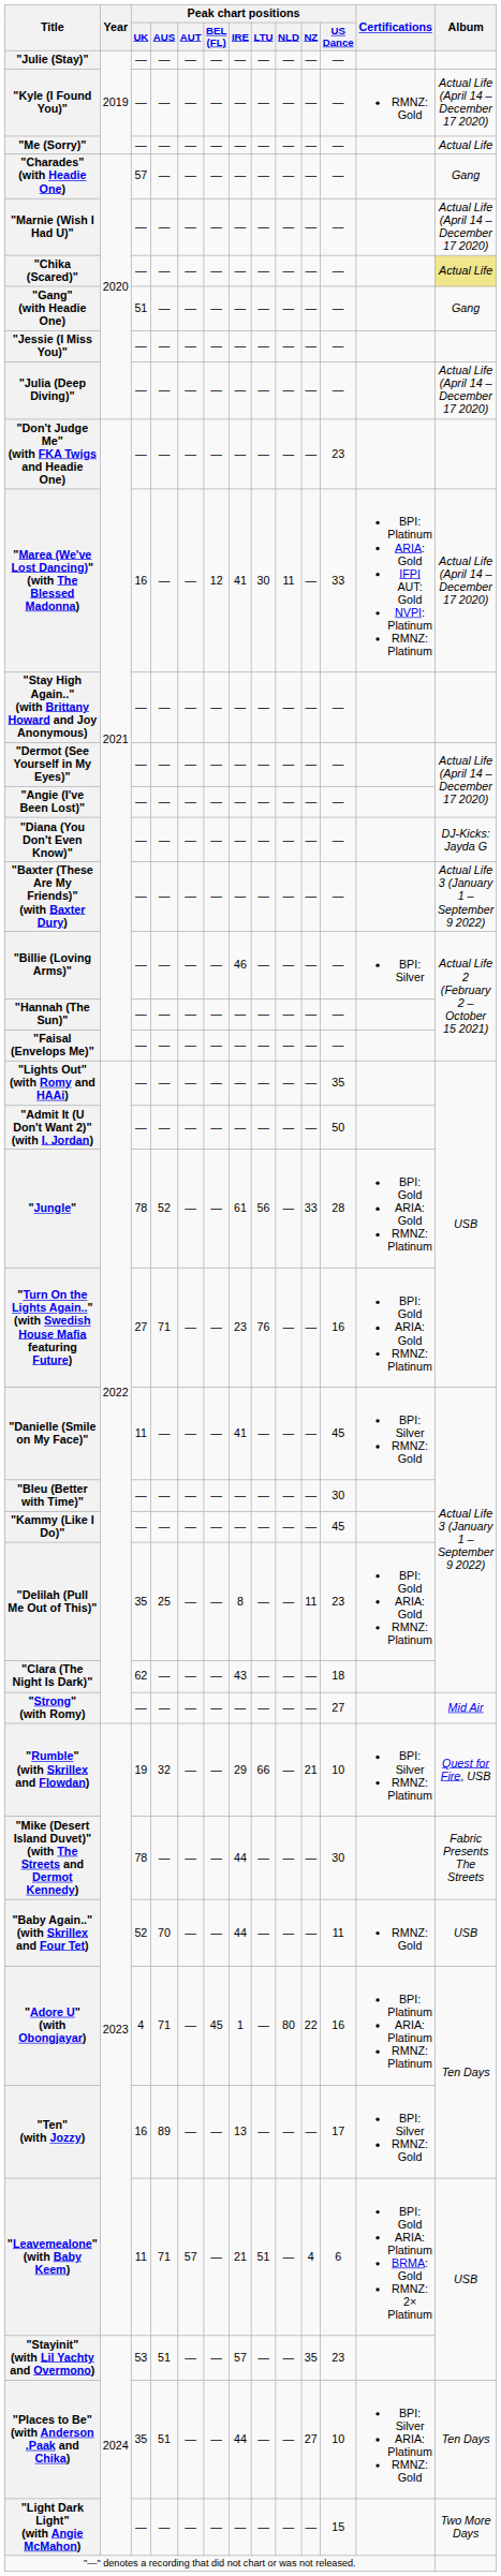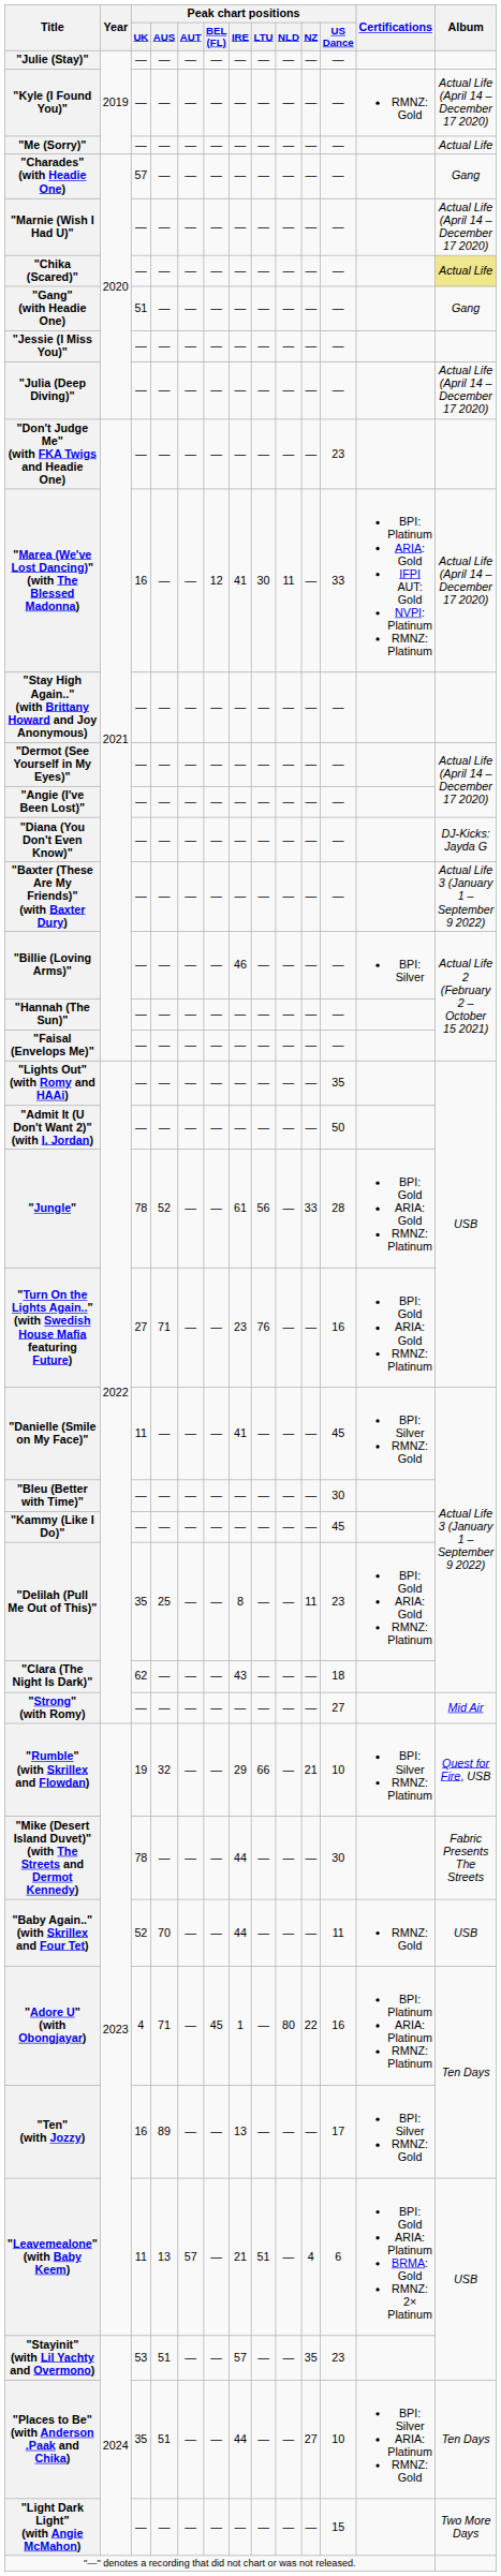 <table class="wikitable plainrowheaders" style="text-align:center;">
 <tr>
 <th scope="col" rowspan="2">Title</th>
 <th scope="col" rowspan="2">Year</th>
 <th scope="col" colspan="9">Peak chart positions</th>
 <th scope="col" rowspan="2"><a href='#'>Certifications</a></th>
 <th scope="col" rowspan="2">Album</th>
 </tr>
 <tr>
 <th scope="col" style="width:2.5em;font-size:90%;"><a href='#'>UK</a><br></th>
 <th scope="col" style="width:2.5em;font-size:90%;"><a href='#'>AUS</a><br></th>
 <th scope="col" style="width:3em;font-size:90%;"><a href='#'>AUT</a><br></th>
 <th scope="col" style="width:2.5em;font-size:90%;"><a href='#'>BEL<br>(FL)</a><br></th>
 <th scope="col" style="width:2.5em;font-size:90%;"><a href='#'>IRE</a><br></th>
 <th scope="col" style="width:2.5em;font-size:90%"><a href='#'>LTU</a><br></th>
 <th scope="col" style="width:2.5em;font-size:90%;"><a href='#'>NLD</a><br></th>
 <th scope="col" style="width:2.5em;font-size:90%;"><a href='#'>NZ</a><br></th>
 <th scope="col" style="width:2.5em;font-size:90%;"><a href='#'>US<br>Dance</a><br></th>
 </tr>
 <tr>
 <th scope="row">"Julie (Stay)"</th>
 <td rowspan="3">2019</td>
 <td>—</td>
 <td>—</td>
 <td>—</td>
 <td>—</td>
 <td>—</td>
 <td>—</td>
 <td>—</td>
 <td>—</td>
 <td>—</td>
 <td></td>
 <td></td>
 </tr>
 <tr>
 <th scope="row">"Kyle (I Found You)"</th>
 <td>—</td>
 <td>—</td>
 <td>—</td>
 <td>—</td>
 <td>—</td>
 <td>—</td>
 <td>—</td>
 <td>—</td>
 <td>—</td>
 <td><br><ul><li>RMNZ: Gold</li></ul></td>
 <td><em>Actual Life (April 14 – December 17 2020)</em></td>
 </tr>
 <tr>
 <th scope="row">"Me (Sorry)"</th>
 <td>—</td>
 <td>—</td>
 <td>—</td>
 <td>—</td>
 <td>—</td>
 <td>—</td>
 <td>—</td>
 <td>—</td>
 <td>—</td>
 <td></td>
 <td><em>Actual Life</em></td>
 </tr>
 <tr>
 <th scope="row">"Charades"<br><span>(with <a href='#'>Headie One</a>)</span></th>
 <td rowspan="6">2020</td>
 <td>57</td>
 <td>—</td>
 <td>—</td>
 <td>—</td>
 <td>—</td>
 <td>—</td>
 <td>—</td>
 <td>—</td>
 <td>—</td>
 <td></td>
 <td><em>Gang</em></td>
 </tr>
 <tr>
 <th scope="row">"Marnie (Wish I Had U)"</th>
 <td>—</td>
 <td>—</td>
 <td>—</td>
 <td>—</td>
 <td>—</td>
 <td>—</td>
 <td>—</td>
 <td>—</td>
 <td>—</td>
 <td></td>
 <td><em>Actual Life (April 14 – December 17 2020)</em></td>
 </tr>
 <tr>
 <th scope="row">"Chika (Scared)"</th>
 <td>—</td>
 <td>—</td>
 <td>—</td>
 <td>—</td>
 <td>—</td>
 <td>—</td>
 <td>—</td>
 <td>—</td>
 <td>—</td>
 <td></td>
 <td style="background: khaki;"><em>Actual Life</em></td>
 </tr>
 <tr>
 <th scope="row">"Gang"<br><span>(with Headie One)</span></th>
 <td>51</td>
 <td>—</td>
 <td>—</td>
 <td>—</td>
 <td>—</td>
 <td>—</td>
 <td>—</td>
 <td>—</td>
 <td>—</td>
 <td></td>
 <td><em>Gang</em></td>
 </tr>
 <tr>
 <th scope="row">"Jessie (I Miss You)"</th>
 <td>—</td>
 <td>—</td>
 <td>—</td>
 <td>—</td>
 <td>—</td>
 <td>—</td>
 <td>—</td>
 <td>—</td>
 <td>—</td>
 <td></td>
 <td></td>
 </tr>
 <tr>
 <th scope="row">"Julia (Deep Diving)"</th>
 <td>—</td>
 <td>—</td>
 <td>—</td>
 <td>—</td>
 <td>—</td>
 <td>—</td>
 <td>—</td>
 <td>—</td>
 <td>—</td>
 <td></td>
 <td><em>Actual Life (April 14 – December 17 2020)</em></td>
 </tr>
 <tr>
 <th scope="row">"Don't Judge Me"<br><span>(with <a href='#'>FKA Twigs</a> and Headie One)</span></th>
 <td rowspan="10">2021</td>
 <td>—</td>
 <td>—</td>
 <td>—</td>
 <td>—</td>
 <td>—</td>
 <td>—</td>
 <td>—</td>
 <td>—</td>
 <td>23</td>
 <td></td>
 <td></td>
 </tr>
 <tr>
 <th scope="row">"<a href='#'>Marea (We've Lost Dancing)</a>"<br><span>(with <a href='#'>The Blessed Madonna</a>)</span></th>
 <td>16</td>
 <td>—</td>
 <td>—</td>
 <td>12</td>
 <td>41</td>
 <td>30</td>
 <td>11</td>
 <td>—</td>
 <td>33</td>
 <td><br><ul><li>BPI: Platinum</li><li><a href='#'>ARIA</a>: Gold</li><li><a href='#'>IFPI</a> AUT: Gold</li><li><a href='#'>NVPI</a>: Platinum</li><li>RMNZ: Platinum</li></ul></td>
 <td><em>Actual Life (April 14 – December 17 2020)</em></td>
 </tr>
 <tr>
 <th scope="row">"Stay High Again.."<br><span>(with <a href='#'>Brittany Howard</a> and Joy Anonymous)</span></th>
 <td>—</td>
 <td>—</td>
 <td>—</td>
 <td>—</td>
 <td>—</td>
 <td>—</td>
 <td>—</td>
 <td>—</td>
 <td>—</td>
 <td></td>
 <td></td>
 </tr>
 <tr>
 <th scope="row">"Dermot (See Yourself in My Eyes)"</th>
 <td>—</td>
 <td>—</td>
 <td>—</td>
 <td>—</td>
 <td>—</td>
 <td>—</td>
 <td>—</td>
 <td>—</td>
 <td>—</td>
 <td></td>
 <td rowspan="2"><em>Actual Life (April 14 – December 17 2020)</em></td>
 </tr>
 <tr>
 <th scope="row">"Angie (I've Been Lost)"</th>
 <td>—</td>
 <td>—</td>
 <td>—</td>
 <td>—</td>
 <td>—</td>
 <td>—</td>
 <td>—</td>
 <td>—</td>
 <td>—</td>
 <td></td>
 </tr>
 <tr>
 <th scope="row">"Diana (You Don't Even Know)"</th>
 <td>—</td>
 <td>—</td>
 <td>—</td>
 <td>—</td>
 <td>—</td>
 <td>—</td>
 <td>—</td>
 <td>—</td>
 <td>—</td>
 <td></td>
 <td><em>DJ-Kicks: Jayda G</em></td>
 </tr>
 <tr>
 <th scope="row">"Baxter (These Are My Friends)"<br><span>(with <a href='#'>Baxter Dury</a>)</span></th>
 <td>—</td>
 <td>—</td>
 <td>—</td>
 <td>—</td>
 <td>—</td>
 <td>—</td>
 <td>—</td>
 <td>—</td>
 <td>—</td>
 <td></td>
 <td><em>Actual Life 3 (January 1 – September 9 2022)</em></td>
 </tr>
 <tr>
 <th scope="row">"Billie (Loving Arms)"</th>
 <td>—</td>
 <td>—</td>
 <td>—</td>
 <td>—</td>
 <td>46</td>
 <td>—</td>
 <td>—</td>
 <td>—</td>
 <td>—</td>
 <td><br><ul><li>BPI: Silver</li></ul></td>
 <td rowspan="3"><em>Actual Life 2 (February 2 – October 15 2021)</em></td>
 </tr>
 <tr>
 <th scope="row">"Hannah (The Sun)"</th>
 <td>—</td>
 <td>—</td>
 <td>—</td>
 <td>—</td>
 <td>—</td>
 <td>—</td>
 <td>—</td>
 <td>—</td>
 <td>—</td>
 <td></td>
 </tr>
 <tr>
 <th scope="row">"Faisal (Envelops Me)"</th>
 <td>—</td>
 <td>—</td>
 <td>—</td>
 <td>—</td>
 <td>—</td>
 <td>—</td>
 <td>—</td>
 <td>—</td>
 <td>—</td>
 <td></td>
 </tr>
 <tr>
 <th scope="row">"Lights Out"<br><span>(with <a href='#'>Romy</a> and <a href='#'>HAAi</a>)</span></th>
 <td rowspan="10">2022</td>
 <td>—</td>
 <td>—</td>
 <td>—</td>
 <td>—</td>
 <td>—</td>
 <td>—</td>
 <td>—</td>
 <td>—</td>
 <td>35</td>
 <td></td>
 <td rowspan="4"><em>USB</em></td>
 </tr>
 <tr>
 <th scope="row">"Admit It (U Don't Want 2)"<br><span>(with <a href='#'>I. Jordan</a>)</span></th>
 <td>—</td>
 <td>—</td>
 <td>—</td>
 <td>—</td>
 <td>—</td>
 <td>—</td>
 <td>—</td>
 <td>—</td>
 <td>50</td>
 <td></td>
 </tr>
 <tr>
 <th scope="row">"<a href='#'>Jungle</a>"</th>
 <td>78</td>
 <td>52</td>
 <td>—</td>
 <td>—</td>
 <td>61</td>
 <td>56</td>
 <td>—</td>
 <td>33</td>
 <td>28</td>
 <td><br><ul><li>BPI: Gold</li><li>ARIA: Gold</li><li>RMNZ: Platinum</li></ul></td>
 </tr>
 <tr>
 <th scope="row">"<a href='#'>Turn On the Lights Again..</a>"<br><span>(with <a href='#'>Swedish House Mafia</a> featuring <a href='#'>Future</a>)</span></th>
 <td>27</td>
 <td>71</td>
 <td>—</td>
 <td>—</td>
 <td>23</td>
 <td>76</td>
 <td>—</td>
 <td>—</td>
 <td>16</td>
 <td><br><ul><li>BPI: Gold</li><li>ARIA: Gold</li><li>RMNZ: Platinum</li></ul></td>
 </tr>
 <tr>
 <th scope="row">"Danielle (Smile on My Face)"</th>
 <td>11</td>
 <td>—</td>
 <td>—</td>
 <td>—</td>
 <td>41</td>
 <td>—</td>
 <td>—</td>
 <td>—</td>
 <td>45</td>
 <td><br><ul><li>BPI: Silver</li><li>RMNZ: Gold</li></ul></td>
 <td rowspan="5"><em>Actual Life 3 (January 1 – September 9 2022)</em></td>
 </tr>
 <tr>
 <th scope="row">"Bleu (Better with Time)"</th>
 <td>—</td>
 <td>—</td>
 <td>—</td>
 <td>—</td>
 <td>—</td>
 <td>—</td>
 <td>—</td>
 <td>—</td>
 <td>30</td>
 <td></td>
 </tr>
 <tr>
 <th scope="row">"Kammy (Like I Do)"</th>
 <td>—</td>
 <td>—</td>
 <td>—</td>
 <td>—</td>
 <td>—</td>
 <td>—</td>
 <td>—</td>
 <td>—</td>
 <td>45</td>
 <td></td>
 </tr>
 <tr>
 <th scope="row">"Delilah (Pull Me Out of This)"</th>
 <td>35</td>
 <td>25</td>
 <td>—</td>
 <td>—</td>
 <td>8</td>
 <td>—</td>
 <td>—</td>
 <td>11</td>
 <td>23</td>
 <td><br><ul><li>BPI: Gold</li><li>ARIA: Gold</li><li>RMNZ: Platinum</li></ul></td>
 </tr>
 <tr>
 <th scope="row">"Clara (The Night Is Dark)"</th>
 <td>62</td>
 <td>—</td>
 <td>—</td>
 <td>—</td>
 <td>43</td>
 <td>—</td>
 <td>—</td>
 <td>—</td>
 <td>18</td>
 <td></td>
 </tr>
 <tr>
 <th scope="row">"<a href='#'>Strong</a>"<br><span>(with Romy)</span></th>
 <td>—</td>
 <td>—</td>
 <td>—</td>
 <td>—</td>
 <td>—</td>
 <td>—</td>
 <td>—</td>
 <td>—</td>
 <td>27</td>
 <td></td>
 <td><em><a href='#'>Mid Air</a></em></td>
 </tr>
 <tr>
 <th scope="row">"<a href='#'>Rumble</a>"<br><span>(with <a href='#'>Skrillex</a> and <a href='#'>Flowdan</a>)</span></th>
 <td rowspan="6">2023</td>
 <td>19</td>
 <td>32</td>
 <td>—</td>
 <td>—</td>
 <td>29</td>
 <td>66</td>
 <td>—</td>
 <td>21</td>
 <td>10</td>
 <td><br><ul><li>BPI: Silver</li><li>RMNZ: Platinum</li></ul></td>
 <td><em><a href='#'>Quest for Fire</a></em>, <em>USB</em></td>
 </tr>
 <tr>
 <th scope="row">"Mike (Desert Island Duvet)"<br><span>(with <a href='#'>The Streets</a> and <a href='#'>Dermot Kennedy</a>)</span></th>
 <td>78</td>
 <td>—</td>
 <td>—</td>
 <td>—</td>
 <td>44</td>
 <td>—</td>
 <td>—</td>
 <td>—</td>
 <td>30</td>
 <td></td>
 <td><em>Fabric Presents The Streets</em></td>
 </tr>
 <tr>
 <th scope="row">"Baby Again.."<br><span>(with <a href='#'>Skrillex</a> and <a href='#'>Four Tet</a>)</span></th>
 <td>52</td>
 <td>70</td>
 <td>—</td>
 <td>—</td>
 <td>44</td>
 <td>—</td>
 <td>—</td>
 <td>—</td>
 <td>11</td>
 <td><br><ul><li>RMNZ: Gold</li></ul></td>
 <td><em>USB</em></td>
 </tr>
 <tr>
 <th scope="row">"<a href='#'>Adore U</a>"<br><span>(with <a href='#'>Obongjayar</a>)</span></th>
 <td>4</td>
 <td>71</td>
 <td>—</td>
 <td>45</td>
 <td>1</td>
 <td>—</td>
 <td>80</td>
 <td>22</td>
 <td>16</td>
 <td><br><ul><li>BPI: Platinum</li><li>ARIA: Platinum</li><li>RMNZ: Platinum</li></ul></td>
 <td rowspan="2"><em>Ten Days</em></td>
 </tr>
 <tr>
 <th scope="row">"Ten" <br><span>(with <a href='#'>Jozzy</a>)</span></th>
 <td>16</td>
 <td>89</td>
 <td>—</td>
 <td>—</td>
 <td>13</td>
 <td>—</td>
 <td>—</td>
 <td>—</td>
 <td>17</td>
 <td><br><ul><li>BPI: Silver</li><li>RMNZ: Gold</li></ul></td>
 </tr>
 <tr>
 <th scope="row">"<a href='#'>Leavemealone</a>" <br><span>(with <a href='#'>Baby Keem</a>)</span></th>
 <td>11</td>
-<td>71</td>
+<td>13</td>
 <td>57</td>
 <td>—</td>
 <td>21</td>
 <td>51</td>
 <td>—</td>
 <td>4</td>
 <td>6</td>
 <td><br><ul><li>BPI: Gold</li><li>ARIA: Platinum</li><li><a href='#'>BRMA</a>: Gold</li><li>RMNZ: 2× Platinum</li></ul></td>
 <td rowspan="2"><em>USB</em></td>
 </tr>
 <tr>
 <th scope="row">"Stayinit"<br><span>(with <a href='#'>Lil Yachty</a> and <a href='#'>Overmono</a>)</span></th>
 <td rowspan="3">2024</td>
 <td>53</td>
 <td>51</td>
 <td>—</td>
 <td>—</td>
 <td>57</td>
 <td>—</td>
 <td>—</td>
 <td>35</td>
 <td>23</td>
 <td></td>
 </tr>
 <tr>
 <th scope="row">"Places to Be"<br><span>(with <a href='#'>Anderson .Paak</a> and <a href='#'>Chika</a>)</span></th>
 <td>35</td>
 <td>51</td>
 <td>—</td>
 <td>—</td>
 <td>44</td>
 <td>—</td>
 <td>—</td>
 <td>27</td>
 <td>10</td>
 <td><br><ul><li>BPI: Silver</li><li>ARIA: Platinum</li><li>RMNZ: Gold</li></ul></td>
 <td><em>Ten Days</em></td>
 </tr>
 <tr>
 <th scope="row">"Light Dark Light"<br><span>(with <a href='#'>Angie McMahon</a>)</span></th>
 <td>—</td>
 <td>—</td>
 <td>—</td>
 <td>—</td>
 <td>—</td>
 <td>—</td>
 <td>—</td>
 <td>—</td>
 <td>15</td>
 <td></td>
 <td><em>Two More Days</em></td>
 </tr>
 <tr>
 <td colspan="12" style="font-size:85%">"—" denotes a recording that did not chart or was not released.</td>
 </tr>
 </table>
